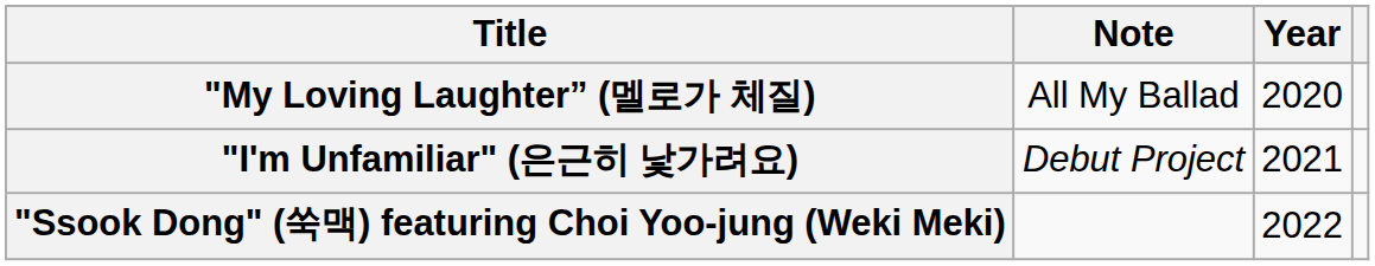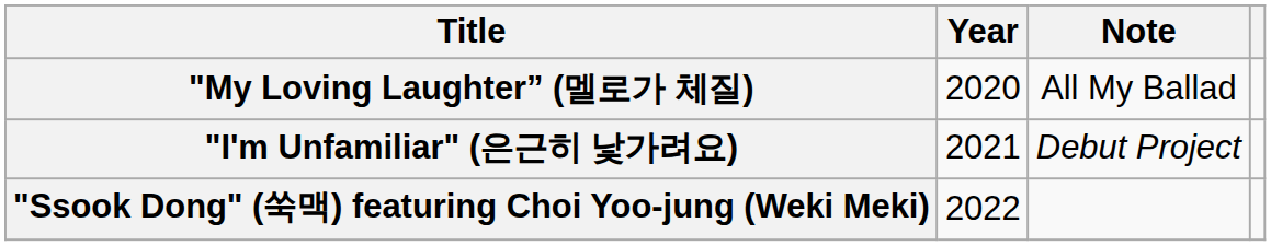 <table class="wikitable plainrowheaders" style="text-align:center;">
 <tr>
 <th>Title</th>
+<th>Year</th>
 <th>Note</th>
-<th>Year</th>
 <th class="unsortable"></th>
 </tr>
 <tr>
 <th scope=row>"My Loving Laughter” (멜로가 체질)</th>
+<td>2020</td>
 <td>All My Ballad</td>
-<td>2020</td>
 <td></td>
 </tr>
 <tr>
 <th scope=row>"I'm Unfamiliar" (은근히 낯가려요) </th>
+<td>2021</td>
 <td><em>Debut Project</em></td>
-<td>2021</td>
 <td></td>
 </tr>
 <tr>
 <th scope=row>"Ssook Dong" (쑥맥) featuring Choi Yoo-jung (Weki Meki)</th>
+<td>2022</td>
 <td></td>
-<td>2022</td>
 <td></td>
 </tr>
 </table>
